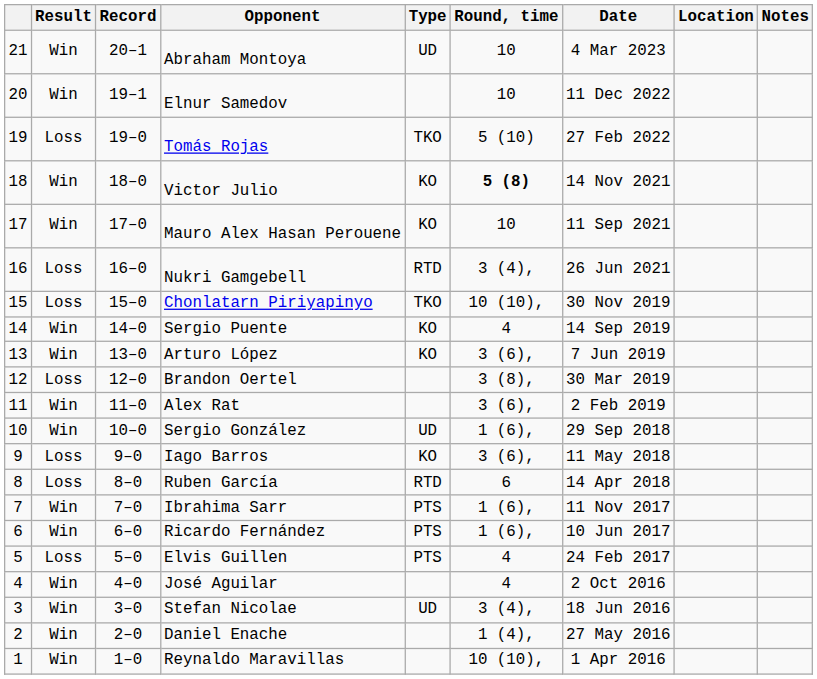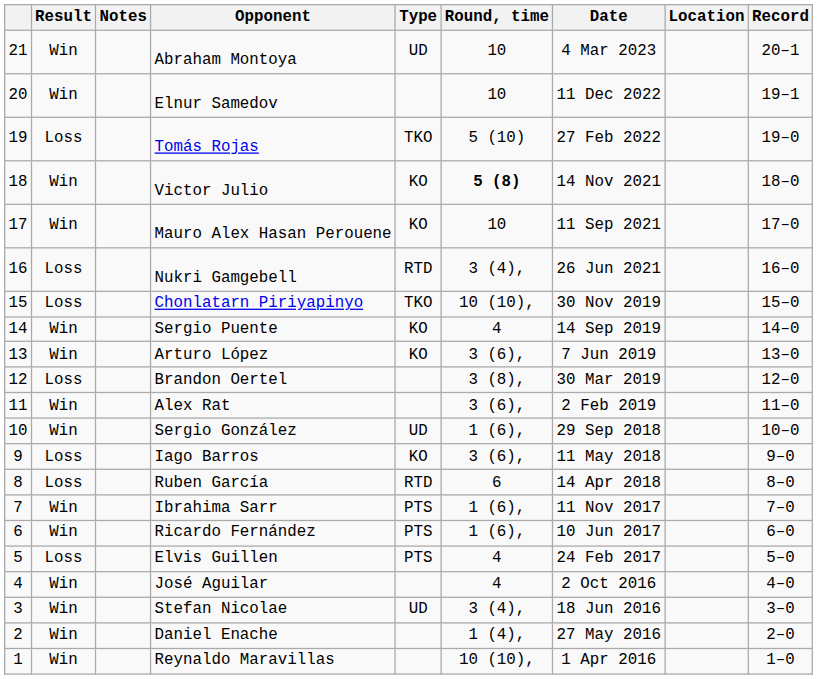 <table class="wikitable" style="text-align:center; font-size:95%">
 <tr>
 <th></th>
 <th>Result</th>
-<th>Record</th>
+<th>Notes</th>
 <th>Opponent</th>
 <th>Type</th>
 <th>Round, time</th>
 <th>Date</th>
 <th>Location</th>
-<th>Notes</th>
+<th>Record</th>
 </tr>
 <tr>
 <td>21</td>
 <td>Win</td>
-<td>20–1</td>
+<td></td>
 <td style="text-align:left;"><br> Abraham Montoya</td>
 <td>UD</td>
 <td>10</td>
 <td>4 Mar 2023</td>
 <td style="text-align:left;"> </td>
-<td></td>
+<td>20–1</td>
 </tr>
 <tr>
 <td>20</td>
 <td>Win</td>
-<td>19–1</td>
+<td></td>
 <td style="text-align:left;"><br> Elnur Samedov</td>
 <td></td>
 <td>10</td>
 <td>11 Dec 2022</td>
 <td style="text-align:left;"> </td>
-<td></td>
+<td>19–1</td>
 </tr>
 <tr>
 <td>19</td>
 <td>Loss</td>
-<td>19–0</td>
+<td></td>
 <td style="text-align:left;"><br> <a href='#'>Tomás Rojas</a></td>
 <td>TKO</td>
 <td>5 (10)</td>
 <td>27 Feb 2022</td>
 <td style="text-align:left;"><br> </td>
-<td></td>
+<td>19–0</td>
 </tr>
 <tr>
 <td>18</td>
 <td>Win</td>
-<td>18–0</td>
+<td></td>
 <td style="text-align:left;"><br> Victor Julio</td>
 <td>KO</td>
 <td><strong>5 (8)</strong></td>
 <td>14 Nov 2021</td>
 <td style="text-align:left;"><br> </td>
-<td></td>
+<td>18–0</td>
 </tr>
 <tr>
 <td>17</td>
 <td>Win</td>
-<td>17–0</td>
+<td></td>
 <td style="text-align:left;"><br> Mauro Alex Hasan Perouene</td>
 <td>KO</td>
 <td>10</td>
 <td>11 Sep 2021</td>
 <td style="text-align:left;"><br> </td>
-<td></td>
+<td>17–0</td>
 </tr>
 <tr>
 <td>16</td>
 <td>Loss</td>
-<td>16–0</td>
+<td></td>
 <td style="text-align:left;"><br> Nukri Gamgebell</td>
 <td>RTD</td>
 <td>3 (4), </td>
 <td>26 Jun 2021</td>
 <td style="text-align:left;"><br> </td>
-<td></td>
+<td>16–0</td>
 </tr>
 <tr>
 <td>15</td>
 <td>Loss</td>
-<td>15–0</td>
+<td style="text-align:left;"></td>
 <td style="text-align:left;"> <a href='#'>Chonlatarn Piriyapinyo</a></td>
 <td>TKO</td>
 <td>10 (10), </td>
 <td>30 Nov 2019</td>
 <td style="text-align:left;"> </td>
-<td style="text-align:left;"></td>
+<td>15–0</td>
 </tr>
 <tr>
 <td>14</td>
 <td>Win</td>
-<td>14–0</td>
+<td></td>
 <td style="text-align:left;"> Sergio Puente</td>
 <td>KO</td>
 <td>4</td>
 <td>14 Sep 2019</td>
 <td style="text-align:left;"> </td>
-<td></td>
+<td>14–0</td>
 </tr>
 <tr>
 <td>13</td>
 <td>Win</td>
-<td>13–0</td>
+<td></td>
 <td style="text-align:left;"> Arturo López</td>
 <td>KO</td>
 <td>3 (6), </td>
 <td>7 Jun 2019</td>
 <td style="text-align:left;"> </td>
-<td></td>
+<td>13–0</td>
 </tr>
 <tr>
 <td>12</td>
 <td>Loss</td>
-<td>12–0</td>
+<td></td>
 <td style="text-align:left;"> Brandon Oertel</td>
 <td></td>
 <td>3 (8), </td>
 <td>30 Mar 2019</td>
 <td style="text-align:left;"> </td>
-<td></td>
+<td>12–0</td>
 </tr>
 <tr>
 <td>11</td>
 <td>Win</td>
-<td>11–0</td>
+<td style="text-align:left;"></td>
 <td style="text-align:left;"> Alex Rat</td>
 <td></td>
 <td>3 (6), </td>
 <td>2 Feb 2019</td>
 <td style="text-align:left;"> </td>
-<td style="text-align:left;"></td>
+<td>11–0</td>
 </tr>
 <tr>
 <td>10</td>
 <td>Win</td>
-<td>10–0</td>
+<td></td>
 <td style="text-align:left;"> Sergio González</td>
 <td>UD</td>
 <td>1 (6), </td>
 <td>29 Sep 2018</td>
 <td style="text-align:left;"> </td>
-<td></td>
+<td>10–0</td>
 </tr>
 <tr>
 <td>9</td>
 <td>Loss</td>
-<td>9–0</td>
+<td></td>
 <td style="text-align:left;"> Iago Barros</td>
 <td>KO</td>
 <td>3 (6), </td>
 <td>11 May 2018</td>
 <td style="text-align:left;"> </td>
-<td></td>
+<td>9–0</td>
 </tr>
 <tr>
 <td>8</td>
 <td>Loss</td>
-<td>8–0</td>
+<td></td>
 <td style="text-align:left;"> Ruben García</td>
 <td>RTD</td>
 <td>6</td>
 <td>14 Apr 2018</td>
 <td style="text-align:left;"> </td>
-<td></td>
+<td>8–0</td>
 </tr>
 <tr>
 <td>7</td>
 <td>Win</td>
-<td>7–0</td>
+<td></td>
 <td style="text-align:left;"> Ibrahima Sarr</td>
 <td>PTS</td>
 <td>1 (6), </td>
 <td>11 Nov 2017</td>
 <td style="text-align:left;"> </td>
-<td></td>
+<td>7–0</td>
 </tr>
 <tr>
 <td>6</td>
 <td>Win</td>
-<td>6–0</td>
+<td></td>
 <td style="text-align:left;"> Ricardo Fernández</td>
 <td>PTS</td>
 <td>1 (6), </td>
 <td>10 Jun 2017</td>
 <td style="text-align:left;"> </td>
-<td></td>
+<td>6–0</td>
 </tr>
 <tr>
 <td>5</td>
 <td>Loss</td>
-<td>5–0</td>
+<td></td>
 <td style="text-align:left;"> Elvis Guillen</td>
 <td>PTS</td>
 <td>4</td>
 <td>24 Feb 2017</td>
 <td style="text-align:left;"> </td>
-<td></td>
+<td>5–0</td>
 </tr>
 <tr>
 <td>4</td>
 <td>Win</td>
-<td>4–0</td>
+<td></td>
 <td style="text-align:left;"> José Aguilar</td>
 <td></td>
 <td>4</td>
 <td>2 Oct 2016</td>
 <td style="text-align:left;"> </td>
-<td></td>
+<td>4–0</td>
 </tr>
 <tr>
 <td>3</td>
 <td>Win</td>
-<td>3–0</td>
+<td></td>
 <td style="text-align:left;"> Stefan Nicolae</td>
 <td>UD</td>
 <td>3 (4), </td>
 <td>18 Jun 2016</td>
 <td style="text-align:left;"> </td>
-<td></td>
+<td>3–0</td>
 </tr>
 <tr>
 <td>2</td>
 <td>Win</td>
-<td>2–0</td>
+<td></td>
 <td style="text-align:left;"> Daniel Enache</td>
 <td></td>
 <td>1 (4), </td>
 <td>27 May 2016</td>
 <td style="text-align:left;"> </td>
-<td></td>
+<td>2–0</td>
 </tr>
 <tr>
 <td>1</td>
 <td>Win</td>
-<td>1–0</td>
+<td></td>
 <td style="text-align:left;"> Reynaldo Maravillas</td>
 <td></td>
 <td>10 (10), </td>
 <td>1 Apr 2016</td>
 <td style="text-align:left;"> </td>
-<td></td>
+<td>1–0</td>
 </tr>
 </table>
